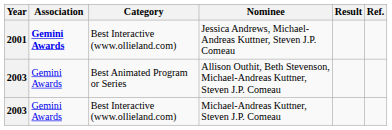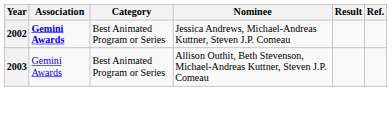 <table class="wikitable plainrowheaders sortable">
 <tr>
 <th scope="col">Year</th>
 <th scope="col">Association</th>
 <th scope="col">Category</th>
 <th scope="col">Nominee</th>
 <th scope="col">Result</th>
 <th scope="col" class="unsortable">Ref.</th>
 </tr>
 <tr>
-<th scope="row">2001</th>
+<th scope="row">2002</th>
 <td><strong><a href='#'>Gemini Awards</a></strong></td>
-<td>Best Interactive (www.ollieland.com)</td>
+<td>Best Animated Program or Series</td>
 <td>Jessica Andrews, Michael-Andreas Kuttner, Steven J.P. Comeau</td>
 <td></td>
 <td></td>
 </tr>
 <tr>
 <th scope="row">2003</th>
 <td><a href='#'>Gemini Awards</a></td>
 <td>Best Animated Program or Series</td>
 <td>Allison Outhit, Beth Stevenson, Michael-Andreas Kuttner, Steven J.P. Comeau</td>
 <td></td>
 <td></td>
 </tr>
-<tr>
-<th scope="row">2003</th>
-<td><a href='#'>Gemini Awards</a></td>
-<td>Best Interactive (www.ollieland.com)</td>
-<td>Michael-Andreas Kuttner, Steven J.P. Comeau</td>
-<td></td>
-<td></td>
-</tr>
 </table>
